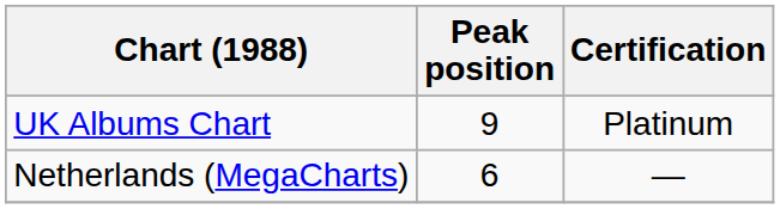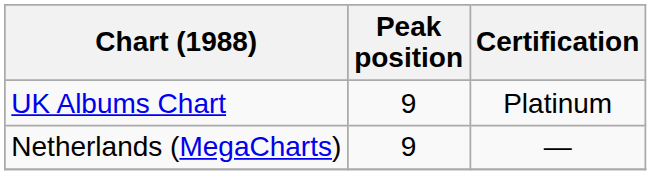 <table class="wikitable" style=text-align:center;>
 <tr>
 <th>Chart (1988)</th>
 <th>Peak<br>position</th>
 <th>Certification</th>
 </tr>
 <tr>
 <td align="left"><a href='#'>UK Albums Chart</a></td>
 <td>9</td>
 <td>Platinum</td>
 </tr>
 <tr>
 <td align="left">Netherlands (<a href='#'>MegaCharts</a>)</td>
-<td>6</td>
+<td>9</td>
 <td>—</td>
 </tr>
 <tr>
 </tr>
 </table>
